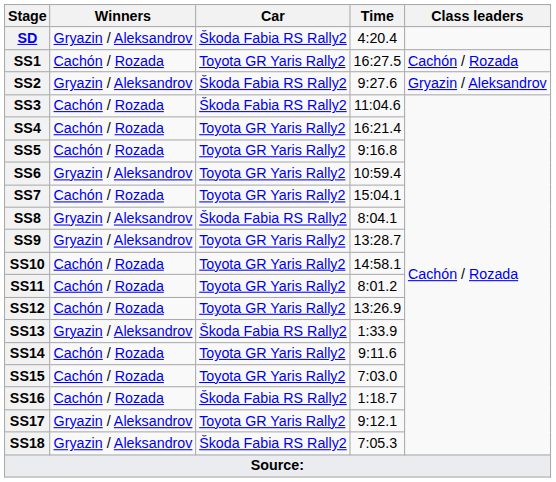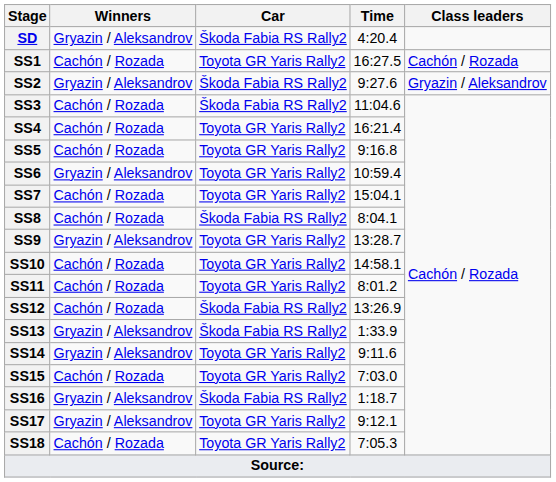 <table class="wikitable" style="font-size:85%">
 <tr>
 <th>Stage</th>
 <th>Winners</th>
 <th>Car</th>
 <th>Time</th>
 <th>Class leaders</th>
 </tr>
 <tr>
 <th><a href='#'>SD</a></th>
 <td><a href='#'>Gryazin</a> / <a href='#'>Aleksandrov</a></td>
 <td><a href='#'>Škoda Fabia RS Rally2</a></td>
 <td align="center">4:20.4</td>
 <td></td>
 </tr>
 <tr>
 <th>SS1</th>
 <td><a href='#'>Cachón</a> / <a href='#'>Rozada</a></td>
 <td><a href='#'>Toyota GR Yaris Rally2</a></td>
 <td align="center">16:27.5</td>
 <td><a href='#'>Cachón</a> / <a href='#'>Rozada</a></td>
 </tr>
 <tr>
 <th>SS2</th>
 <td><a href='#'>Gryazin</a> / <a href='#'>Aleksandrov</a></td>
 <td><a href='#'>Škoda Fabia RS Rally2</a></td>
 <td align="center">9:27.6</td>
 <td><a href='#'>Gryazin</a> / <a href='#'>Aleksandrov</a></td>
 </tr>
 <tr>
 <th>SS3</th>
 <td><a href='#'>Cachón</a> / <a href='#'>Rozada</a></td>
 <td><a href='#'>Škoda Fabia RS Rally2</a></td>
 <td align="center">11:04.6</td>
 <td rowspan="16"><a href='#'>Cachón</a> / <a href='#'>Rozada</a></td>
 </tr>
 <tr>
 <th>SS4</th>
 <td><a href='#'>Cachón</a> / <a href='#'>Rozada</a></td>
 <td><a href='#'>Toyota GR Yaris Rally2</a></td>
 <td align="center">16:21.4</td>
 </tr>
 <tr>
 <th>SS5</th>
 <td><a href='#'>Cachón</a> / <a href='#'>Rozada</a></td>
 <td><a href='#'>Toyota GR Yaris Rally2</a></td>
 <td align="center">9:16.8</td>
 </tr>
 <tr>
 <th>SS6</th>
 <td><a href='#'>Gryazin</a> / <a href='#'>Aleksandrov</a></td>
 <td><a href='#'>Toyota GR Yaris Rally2</a></td>
 <td align="center">10:59.4</td>
 </tr>
 <tr>
 <th>SS7</th>
 <td><a href='#'>Cachón</a> / <a href='#'>Rozada</a></td>
 <td><a href='#'>Toyota GR Yaris Rally2</a></td>
 <td align="center">15:04.1</td>
 </tr>
 <tr>
 <th>SS8</th>
-<td><a href='#'>Gryazin</a> / <a href='#'>Aleksandrov</a></td>
+<td><a href='#'>Cachón</a> / <a href='#'>Rozada</a></td>
 <td><a href='#'>Škoda Fabia RS Rally2</a></td>
 <td align="center">8:04.1</td>
 </tr>
 <tr>
 <th>SS9</th>
 <td><a href='#'>Gryazin</a> / <a href='#'>Aleksandrov</a></td>
 <td><a href='#'>Toyota GR Yaris Rally2</a></td>
 <td align="center">13:28.7</td>
 </tr>
 <tr>
 <th>SS10</th>
 <td><a href='#'>Cachón</a> / <a href='#'>Rozada</a></td>
 <td><a href='#'>Toyota GR Yaris Rally2</a></td>
 <td align="center">14:58.1</td>
 </tr>
 <tr>
 <th>SS11</th>
 <td><a href='#'>Cachón</a> / <a href='#'>Rozada</a></td>
 <td><a href='#'>Toyota GR Yaris Rally2</a></td>
 <td align="center">8:01.2</td>
 </tr>
 <tr>
 <th>SS12</th>
 <td><a href='#'>Cachón</a> / <a href='#'>Rozada</a></td>
-<td><a href='#'>Toyota GR Yaris Rally2</a></td>
+<td><a href='#'>Škoda Fabia RS Rally2</a></td>
 <td align="center">13:26.9</td>
 </tr>
 <tr>
 <th>SS13</th>
 <td><a href='#'>Gryazin</a> / <a href='#'>Aleksandrov</a></td>
 <td><a href='#'>Škoda Fabia RS Rally2</a></td>
 <td align="center">1:33.9</td>
 </tr>
 <tr>
 <th>SS14</th>
-<td><a href='#'>Cachón</a> / <a href='#'>Rozada</a></td>
+<td><a href='#'>Gryazin</a> / <a href='#'>Aleksandrov</a></td>
 <td><a href='#'>Toyota GR Yaris Rally2</a></td>
 <td align="center">9:11.6</td>
 </tr>
 <tr>
 <th>SS15</th>
 <td><a href='#'>Cachón</a> / <a href='#'>Rozada</a></td>
 <td><a href='#'>Toyota GR Yaris Rally2</a></td>
 <td align="center">7:03.0</td>
 </tr>
 <tr>
 <th>SS16</th>
-<td><a href='#'>Cachón</a> / <a href='#'>Rozada</a></td>
+<td><a href='#'>Gryazin</a> / <a href='#'>Aleksandrov</a></td>
 <td><a href='#'>Škoda Fabia RS Rally2</a></td>
 <td align="center">1:18.7</td>
 </tr>
 <tr>
 <th>SS17</th>
 <td><a href='#'>Gryazin</a> / <a href='#'>Aleksandrov</a></td>
 <td><a href='#'>Toyota GR Yaris Rally2</a></td>
 <td align="center">9:12.1</td>
 </tr>
 <tr>
 <th>SS18</th>
-<td><a href='#'>Gryazin</a> / <a href='#'>Aleksandrov</a></td>
-<td><a href='#'>Škoda Fabia RS Rally2</a></td>
+<td><a href='#'>Cachón</a> / <a href='#'>Rozada</a></td>
+<td><a href='#'>Toyota GR Yaris Rally2</a></td>
 <td align="center">7:05.3</td>
 </tr>
 <tr>
 <td style="background-color:#EAECF0; text-align:center" colspan="5"><strong>Source:</strong></td>
 </tr>
 </table>
